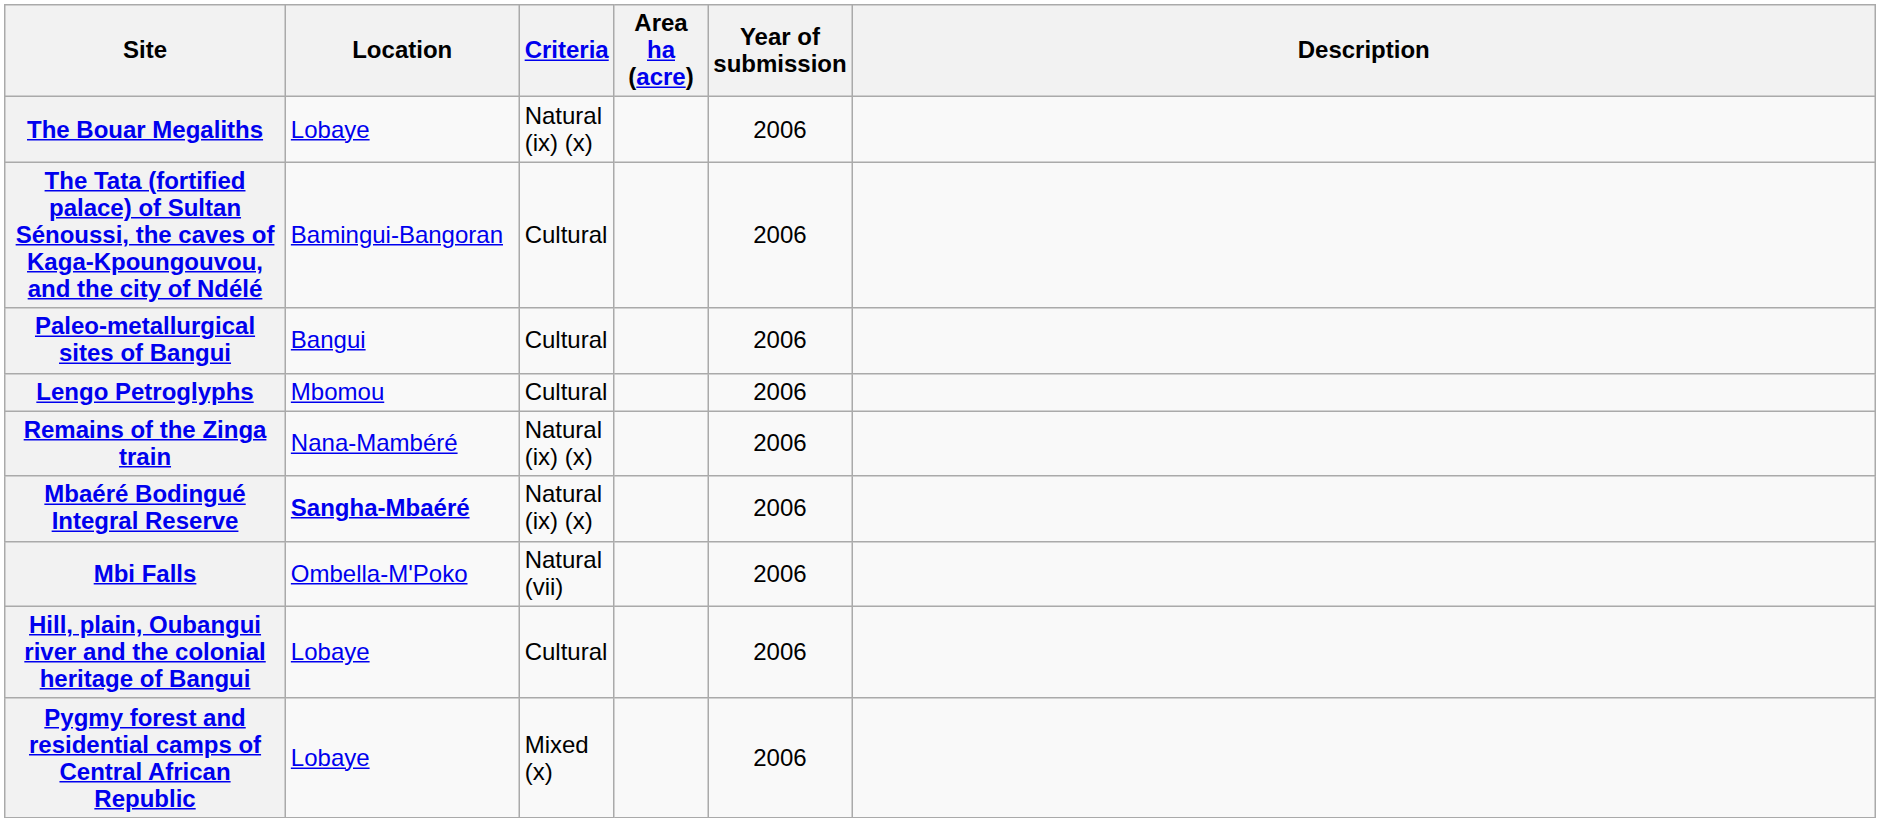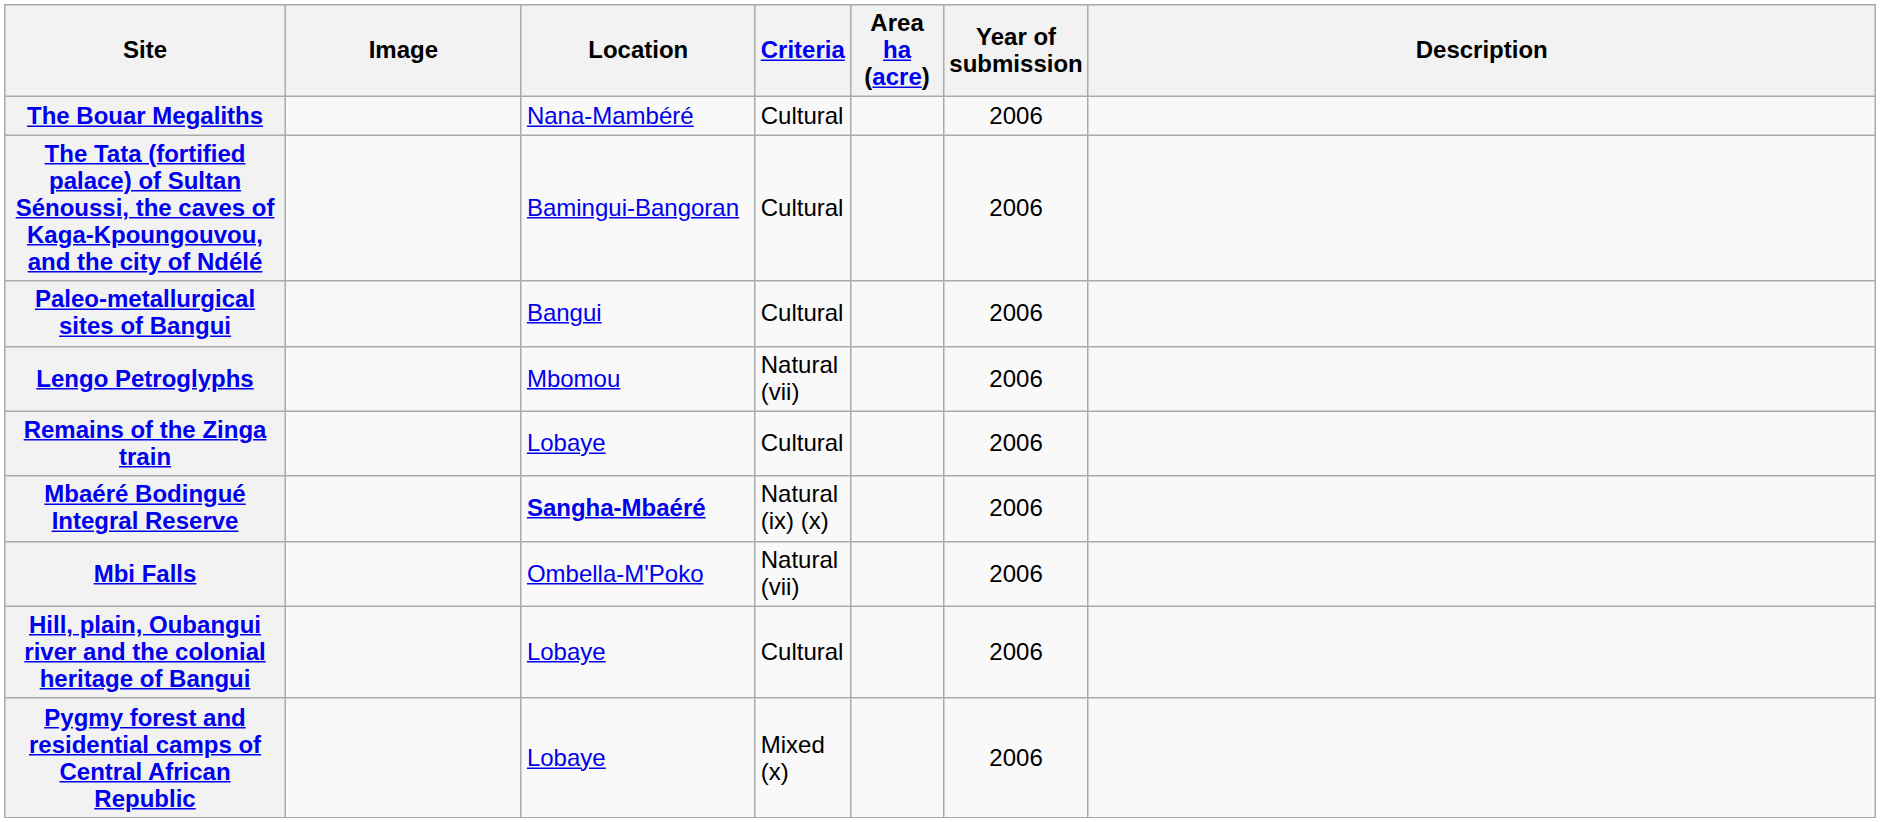 <table class="wikitable sortable">
 <tr>
 <th scope="col" style="width:15%;">Site</th>
+<th scope="col" class="unsortable" style="width:150px;">Image</th>
 <th scope="col" style="width:12.5%;">Location</th>
 <th scope="row" style="width:5%;"><a href='#'>Criteria</a></th>
 <th scope="col" style="width:5%;">Area<br><a href='#'>ha</a> (<a href='#'>acre</a>)<br></th>
 <th scope="col" style="width:5%;">Year of submission</th>
 <th scope="col" class="unsortable">Description</th>
 </tr>
 <tr>
 <th scope="row"><a href='#'>The Bouar Megaliths</a></th>
-<td><a href='#'>Lobaye</a>  <small></small></td>
-<td>Natural (ix) (x)</td>
+<td></td>
+<td><a href='#'>Nana-Mambéré</a> <small></small></td>
+<td>Cultural</td>
 <td></td>
 <td align="center">2006</td>
 <td></td>
 </tr>
 <tr>
 <th scope="row"><a href='#'>The Tata (fortified palace) of Sultan Sénoussi, the caves of Kaga-Kpoungouvou, and the city of Ndélé</a></th>
+<td></td>
 <td><a href='#'>Bamingui-Bangoran</a> <small></small></td>
 <td>Cultural</td>
 <td></td>
 <td align="center">2006</td>
 <td></td>
 </tr>
 <tr>
 <th scope="row"><a href='#'>Paleo-metallurgical sites of Bangui</a></th>
+<td></td>
 <td><a href='#'>Bangui</a> <small></small></td>
 <td>Cultural</td>
 <td></td>
 <td align="center">2006</td>
 <td></td>
 </tr>
 <tr>
 <th scope="row"><a href='#'>Lengo Petroglyphs</a></th>
+<td></td>
 <td><a href='#'>Mbomou</a> <small></small></td>
+<td>Natural (vii)</td>
+<td></td>
+<td align="center">2006</td>
+<td></td>
+</tr>
+<tr>
+<th scope="row"><a href='#'>Remains of the Zinga train</a></th>
+<td></td>
+<td><a href='#'>Lobaye</a>  <small></small></td>
 <td>Cultural</td>
 <td></td>
 <td align="center">2006</td>
 <td></td>
 </tr>
 <tr>
-<th scope="row"><a href='#'>Remains of the Zinga train</a></th>
-<td><a href='#'>Nana-Mambéré</a> <small></small></td>
-<td>Natural (ix) (x)</td>
+<th scope="row"><a href='#'>Mbaéré Bodingué Integral Reserve</a></th>
 <td></td>
-<td align="center">2006</td>
-<td></td>
-</tr>
-<tr>
-<th scope="row"><a href='#'>Mbaéré Bodingué Integral Reserve</a></th>
 <td><strong><a href='#'>Sangha-Mbaéré</a>  <small></small></strong></td>
 <td>Natural (ix) (x)</td>
 <td></td>
 <td align="center">2006</td>
 <td></td>
 </tr>
 <tr>
 <th scope="row"><a href='#'>Mbi Falls</a></th>
+<td></td>
 <td><a href='#'>Ombella-M'Poko</a>  <small></small></td>
 <td>Natural (vii)</td>
 <td></td>
 <td align="center">2006</td>
 <td></td>
 </tr>
 <tr>
 <th scope="row"><a href='#'>Hill, plain,  Oubangui river and the  colonial heritage of Bangui</a></th>
+<td></td>
 <td><a href='#'>Lobaye</a>  <small></small></td>
 <td>Cultural</td>
 <td></td>
 <td align="center">2006</td>
 <td></td>
 </tr>
 <tr>
 <th scope="row"><a href='#'>Pygmy forest and residential camps of Central African Republic</a></th>
+<td></td>
 <td><a href='#'>Lobaye</a>  <small></small></td>
 <td>Mixed (x)</td>
 <td></td>
 <td align="center">2006</td>
 <td></td>
 </tr>
 </table>
